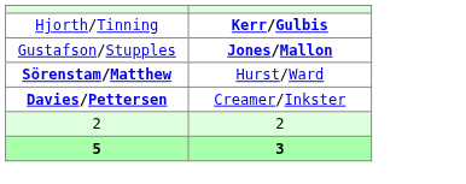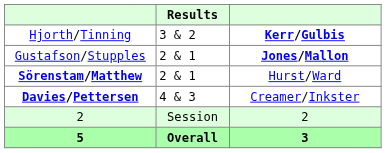 <table border="1" cellpadding="3" style="border-collapse:collapse; text-align:center;">
 <tr style="background:#dfd;">
 <th style="width:12em;"></th>
+<th style="width:5.5em;">Results</th>
 <th style="width:12em;"></th>
 </tr>
 <tr>
 <td><a href='#'>Hjorth</a>/<a href='#'>Tinning</a></td>
+<td align=left> 3 & 2</td>
 <td><strong><a href='#'>Kerr</a>/<a href='#'>Gulbis</a></strong></td>
 </tr>
 <tr>
 <td><a href='#'>Gustafson</a>/<a href='#'>Stupples</a></td>
+<td align=left> 2 & 1</td>
 <td><strong><a href='#'>Jones</a>/<a href='#'>Mallon</a></strong></td>
 </tr>
 <tr>
 <td><strong><a href='#'>Sörenstam</a>/<a href='#'>Matthew</a></strong></td>
+<td align=left> 2 & 1</td>
 <td><a href='#'>Hurst</a>/<a href='#'>Ward</a></td>
 </tr>
 <tr>
 <td><strong><a href='#'>Davies</a>/<a href='#'>Pettersen</a></strong></td>
+<td align=left> 4 & 3</td>
 <td><a href='#'>Creamer</a>/<a href='#'>Inkster</a></td>
 </tr>
 <tr style="background:#dfd;">
 <td>2</td>
+<td>Session</td>
 <td>2</td>
 </tr>
 <tr style="background:#afa;">
 <th>5</th>
+<th>Overall</th>
 <th>3</th>
 </tr>
 </table>
